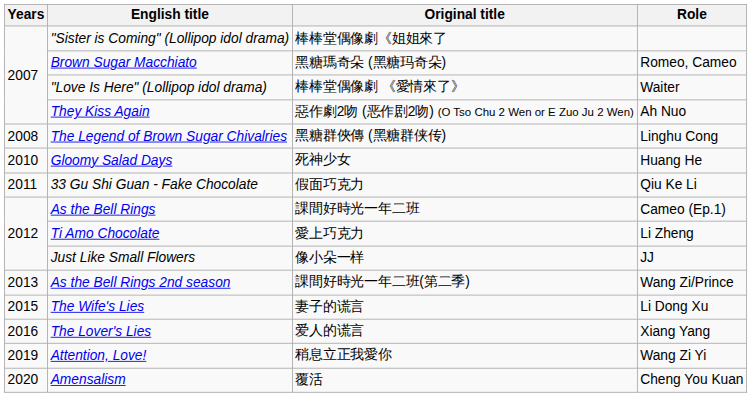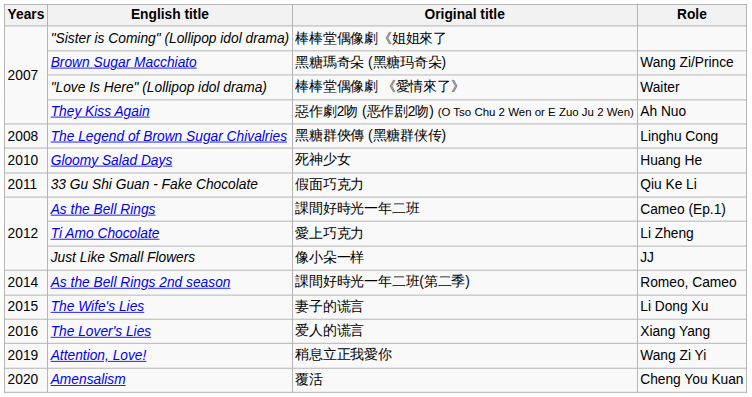 <table class="wikitable sortable">
 <tr>
 <th>Years</th>
 <th>English title</th>
 <th>Original title</th>
 <th>Role</th>
 </tr>
 <tr>
 <td rowspan=4>2007</td>
 <td><em>"Sister is Coming" (Lollipop idol drama)</em></td>
 <td>棒棒堂偶像劇《姐姐來了</td>
 <td></td>
 </tr>
 <tr>
 <td><em><a href='#'>Brown Sugar Macchiato</a></em></td>
 <td>黑糖瑪奇朵 (黑糖玛奇朵)</td>
-<td>Romeo, Cameo</td>
+<td>Wang Zi/Prince</td>
 </tr>
 <tr>
 <td><em>"Love Is Here" (Lollipop idol drama)</em></td>
 <td>棒棒堂偶像劇 《愛情來了》</td>
 <td>Waiter</td>
 </tr>
 <tr>
 <td><em><a href='#'>They Kiss Again</a></em></td>
 <td>惡作劇2吻 (恶作剧2吻) <small>(O Tso Chu 2 Wen or E Zuo Ju 2 Wen)</small></td>
 <td>Ah Nuo</td>
 </tr>
 <tr>
 <td>2008</td>
 <td><em><a href='#'>The Legend of Brown Sugar Chivalries</a></em></td>
 <td>黑糖群俠傳 (黑糖群侠传)</td>
 <td>Linghu Cong</td>
 </tr>
 <tr>
 <td>2010</td>
 <td><em><a href='#'>Gloomy Salad Days</a></em></td>
 <td>死神少女</td>
 <td>Huang He</td>
 </tr>
 <tr>
 <td>2011</td>
 <td><em>33 Gu Shi Guan - Fake Chocolate</em></td>
 <td>假面巧克力</td>
 <td>Qiu Ke Li</td>
 </tr>
 <tr>
 <td rowspan=3>2012</td>
 <td><em><a href='#'>As the Bell Rings</a></em></td>
 <td>課間好時光一年二班</td>
 <td>Cameo (Ep.1)</td>
 </tr>
 <tr>
 <td><em><a href='#'>Ti Amo Chocolate</a></em></td>
 <td>愛上巧克力</td>
 <td>Li Zheng</td>
 </tr>
 <tr>
 <td><em>Just Like Small Flowers</em></td>
 <td>像小朵一样</td>
 <td>JJ</td>
 </tr>
 <tr>
-<td>2013</td>
+<td>2014</td>
 <td><em><a href='#'>As the Bell Rings 2nd season</a></em></td>
 <td>課間好時光一年二班(第二季)</td>
-<td>Wang Zi/Prince</td>
+<td>Romeo, Cameo</td>
 </tr>
 <tr>
 <td>2015</td>
 <td><em><a href='#'>The Wife's Lies</a></em></td>
 <td>妻子的谎言</td>
 <td>Li Dong Xu</td>
 </tr>
 <tr>
 <td>2016</td>
 <td><em><a href='#'>The Lover's Lies</a></em></td>
 <td>爱人的谎言</td>
 <td>Xiang Yang</td>
 </tr>
 <tr>
 <td>2019</td>
 <td><em><a href='#'>Attention, Love!</a></em></td>
 <td>稍息立正我愛你</td>
 <td>Wang Zi Yi</td>
 </tr>
 <tr>
 <td>2020</td>
 <td><em><a href='#'>Amensalism</a></em></td>
 <td>覆活</td>
 <td>Cheng You Kuan</td>
 </tr>
 </table>
